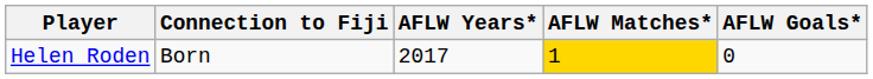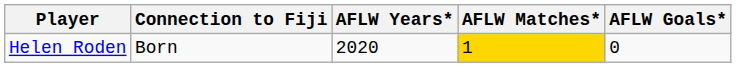 <table class="wikitable sortable">
 <tr>
 <th>Player</th>
 <th>Connection to Fiji</th>
 <th>AFLW Years*</th>
 <th>AFLW Matches*</th>
 <th>AFLW Goals*</th>
 </tr>
 <tr>
 <td><a href='#'>Helen Roden</a></td>
 <td>Born</td>
-<td>2017</td>
+<td>2020</td>
 <td style="background: gold;">1</td>
 <td>0</td>
 </tr>
 </table>
